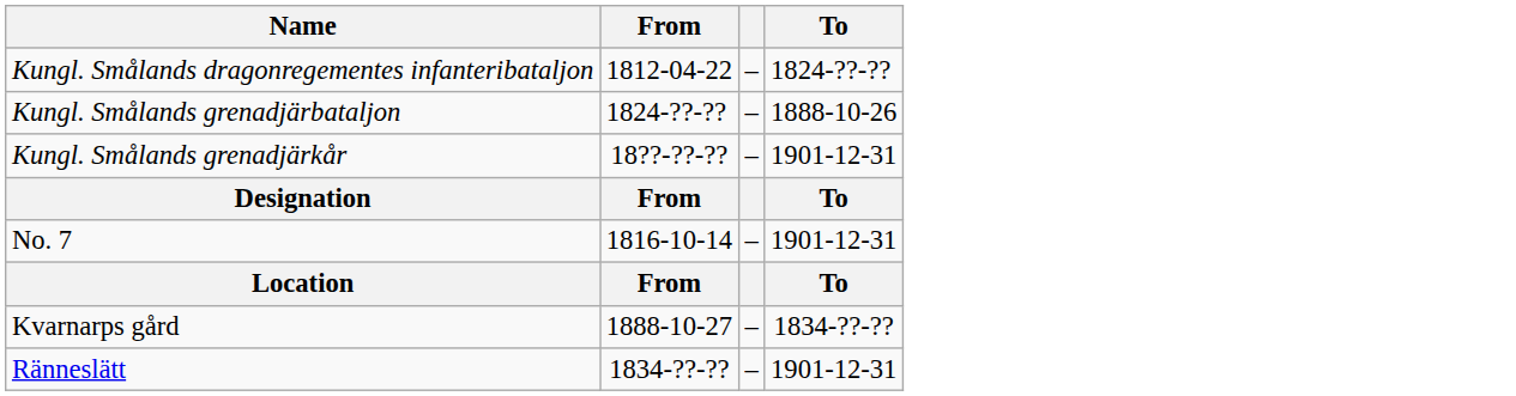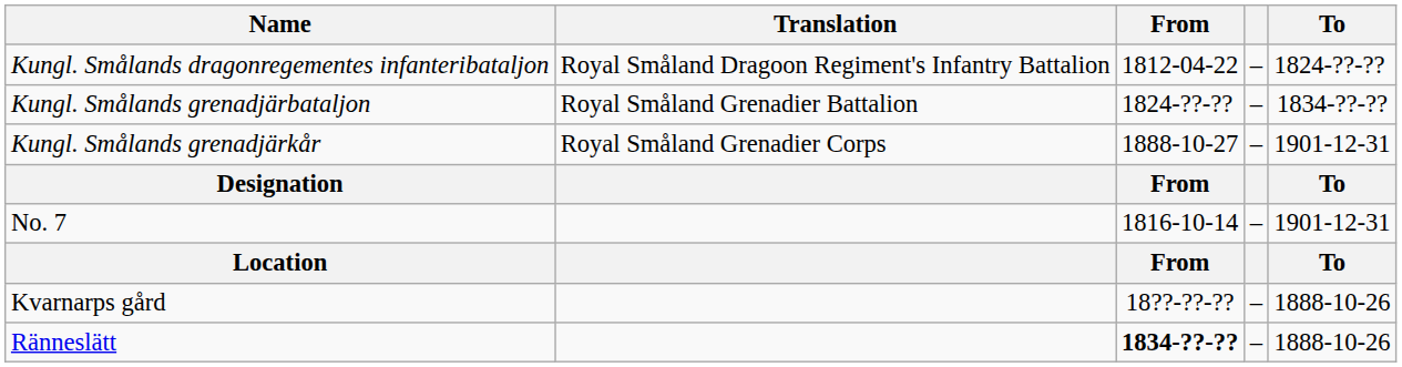 <table class="wikitable">
 <tr>
 <th style="font-weight:bold;">Name</th>
+<th style="font-weight:bold;">Translation</th>
 <th style="text-align: center; font-weight:bold;">From</th>
 <th></th>
 <th style="text-align: center; font-weight:bold;">To</th>
 </tr>
 <tr>
 <td style="font-style:italic;">Kungl. Smålands dragonregementes infanteribataljon</td>
+<td>Royal Småland Dragoon Regiment's Infantry Battalion</td>
 <td>1812-04-22</td>
 <td>–</td>
 <td>1824-??-??</td>
 </tr>
 <tr>
 <td style="font-style:italic;">Kungl. Smålands grenadjärbataljon</td>
+<td>Royal Småland Grenadier Battalion</td>
 <td>1824-??-??</td>
 <td>–</td>
-<td>1888-10-26</td>
+<td style="text-align: center;">1834-??-??</td>
 </tr>
 <tr>
 <td style="font-style:italic;">Kungl. Smålands grenadjärkår</td>
-<td style="text-align: center;">18??-??-??</td>
+<td>Royal Småland Grenadier Corps</td>
+<td>1888-10-27</td>
 <td>–</td>
 <td>1901-12-31</td>
 </tr>
 <tr>
 <th style="font-weight:bold;">Designation</th>
+<th style="font-weight:bold;"></th>
 <th style="text-align: center; font-weight:bold;">From</th>
 <th></th>
 <th style="text-align: center; font-weight:bold;">To</th>
 </tr>
 <tr>
 <td>No. 7</td>
+<td></td>
 <td style="text-align: center;">1816-10-14</td>
 <td style="text-align: center;">–</td>
 <td style="text-align: center;">1901-12-31</td>
 </tr>
 <tr>
 <th style="font-weight:bold;">Location</th>
+<th style="font-weight:bold;"></th>
 <th style="text-align: center; font-weight:bold;">From</th>
 <th></th>
 <th style="text-align: center; font-weight:bold;">To</th>
 </tr>
 <tr>
 <td>Kvarnarps gård</td>
-<td>1888-10-27</td>
+<td></td>
+<td style="text-align: center;">18??-??-??</td>
 <td style="text-align: center;">–</td>
-<td style="text-align: center;">1834-??-??</td>
+<td>1888-10-26</td>
 </tr>
 <tr>
 <td><a href='#'>Ränneslätt</a></td>
-<td style="text-align: center;">1834-??-??</td>
+<td></td>
+<td style="text-align: center;"><strong>1834-??-??</strong></td>
 <td style="text-align: center;">–</td>
-<td style="text-align: center;">1901-12-31</td>
+<td>1888-10-26</td>
 </tr>
 </table>
